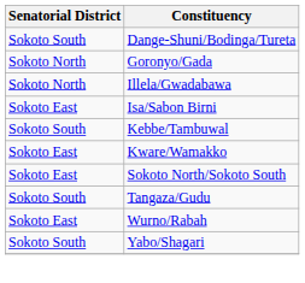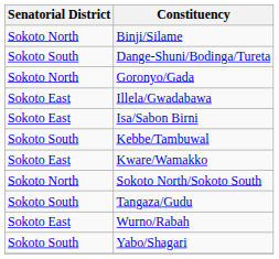 <table class="wikitable sortable">
 <tr>
 <th>Senatorial District</th>
 <th>Constituency</th>
+</tr>
+<tr>
+<td><a href='#'>Sokoto North</a></td>
+<td><a href='#'>Binji/Silame</a></td>
 </tr>
 <tr>
 <td><a href='#'>Sokoto South</a></td>
 <td><a href='#'>Dange-Shuni/Bodinga/Tureta</a></td>
 </tr>
 <tr>
 <td><a href='#'>Sokoto North</a></td>
 <td><a href='#'>Goronyo/Gada</a></td>
 </tr>
 <tr>
-<td><a href='#'>Sokoto North</a></td>
+<td><a href='#'>Sokoto East</a></td>
 <td><a href='#'>Illela/Gwadabawa</a></td>
 </tr>
 <tr>
 <td><a href='#'>Sokoto East</a></td>
 <td><a href='#'>Isa/Sabon Birni</a></td>
 </tr>
 <tr>
 <td><a href='#'>Sokoto South</a></td>
 <td><a href='#'>Kebbe/Tambuwal</a></td>
 </tr>
 <tr>
 <td><a href='#'>Sokoto East</a></td>
 <td><a href='#'>Kware/Wamakko</a></td>
 </tr>
 <tr>
-<td><a href='#'>Sokoto East</a></td>
+<td><a href='#'>Sokoto North</a></td>
 <td><a href='#'>Sokoto North/Sokoto South</a></td>
 </tr>
 <tr>
 <td><a href='#'>Sokoto South</a></td>
 <td><a href='#'>Tangaza/Gudu</a></td>
 </tr>
 <tr>
 <td><a href='#'>Sokoto East</a></td>
 <td><a href='#'>Wurno/Rabah</a></td>
 </tr>
 <tr>
 <td><a href='#'>Sokoto South</a></td>
 <td><a href='#'>Yabo/Shagari</a></td>
 </tr>
 <tr>
 </tr>
 </table>
